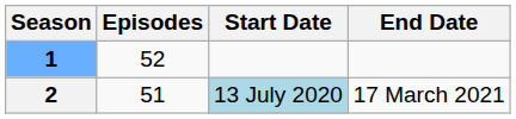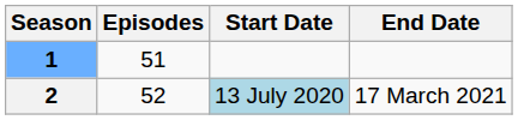 <table class="wikitable" style="text-align:center">
 <tr>
 <th scope="col">Season</th>
 <th scope="col">Episodes</th>
 <th scope="col">Start Date</th>
 <th scope="col">End Date</th>
 </tr>
 <tr>
 <th style="background:#69AFFF; color:#000;">1</th>
-<td>52</td>
+<td>51</td>
 <td></td>
 <td></td>
 </tr>
 <tr>
 <th>2</th>
-<td>51</td>
+<td>52</td>
 <td style="background: lightblue;">13 July 2020</td>
 <td>17 March 2021</td>
 </tr>
 </table>
